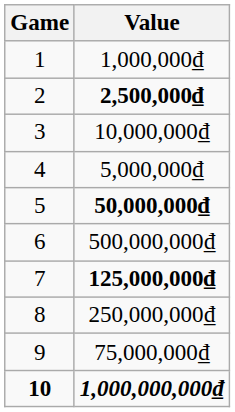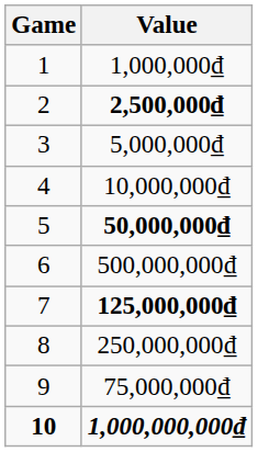 <table class="wikitable" style="text-align:center;float:right">
 <tr>
 <th>Game</th>
 <th>Value</th>
 </tr>
 <tr>
 <td>1</td>
 <td>1,000,000₫</td>
 </tr>
 <tr>
 <td>2</td>
 <td><strong>2,500,000₫</strong></td>
 </tr>
 <tr>
 <td>3</td>
-<td>10,000,000₫</td>
+<td>5,000,000₫</td>
 </tr>
 <tr>
 <td>4</td>
-<td>5,000,000₫</td>
+<td>10,000,000₫</td>
 </tr>
 <tr>
 <td>5</td>
 <td><strong>50,000,000₫</strong></td>
 </tr>
 <tr>
 <td>6</td>
 <td>500,000,000₫</td>
 </tr>
 <tr>
 <td>7</td>
 <td><strong>125,000,000₫</strong></td>
 </tr>
 <tr>
 <td>8</td>
 <td>250,000,000₫</td>
 </tr>
 <tr>
 <td>9</td>
 <td>75,000,000₫</td>
 </tr>
 <tr>
 <td><strong>10</strong></td>
 <td><strong><em>1,000,000,000₫</em></strong></td>
 </tr>
 </table>
